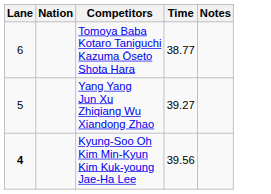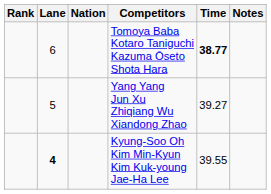 <table class="wikitable sortable" style="text-align:center">
 <tr>
+<th>Rank</th>
 <th>Lane</th>
 <th>Nation</th>
 <th>Competitors</th>
 <th>Time</th>
 <th>Notes</th>
 </tr>
 <tr>
+<td></td>
 <td>6</td>
 <td align=left></td>
 <td align=left><a href='#'>Tomoya Baba</a><br><a href='#'>Kotaro Taniguchi</a><br><a href='#'>Kazuma Ōseto</a><br><a href='#'>Shota Hara</a></td>
-<td>38.77</td>
+<td><strong>38.77</strong></td>
 <td></td>
 </tr>
 <tr>
+<td></td>
 <td>5</td>
 <td align=left></td>
 <td align=left><a href='#'>Yang Yang</a><br><a href='#'>Jun Xu</a><br><a href='#'>Zhiqiang Wu</a><br><a href='#'>Xiandong Zhao</a></td>
 <td>39.27</td>
 <td></td>
 </tr>
 <tr>
+<td></td>
 <td><strong>4</strong></td>
 <td align=left></td>
 <td align=left><a href='#'>Kyung-Soo Oh</a><br><a href='#'>Kim Min-Kyun</a><br><a href='#'>Kim Kuk-young</a><br><a href='#'>Jae-Ha Lee</a></td>
-<td>39.56</td>
+<td>39.55</td>
 <td></td>
 </tr>
 </table>
